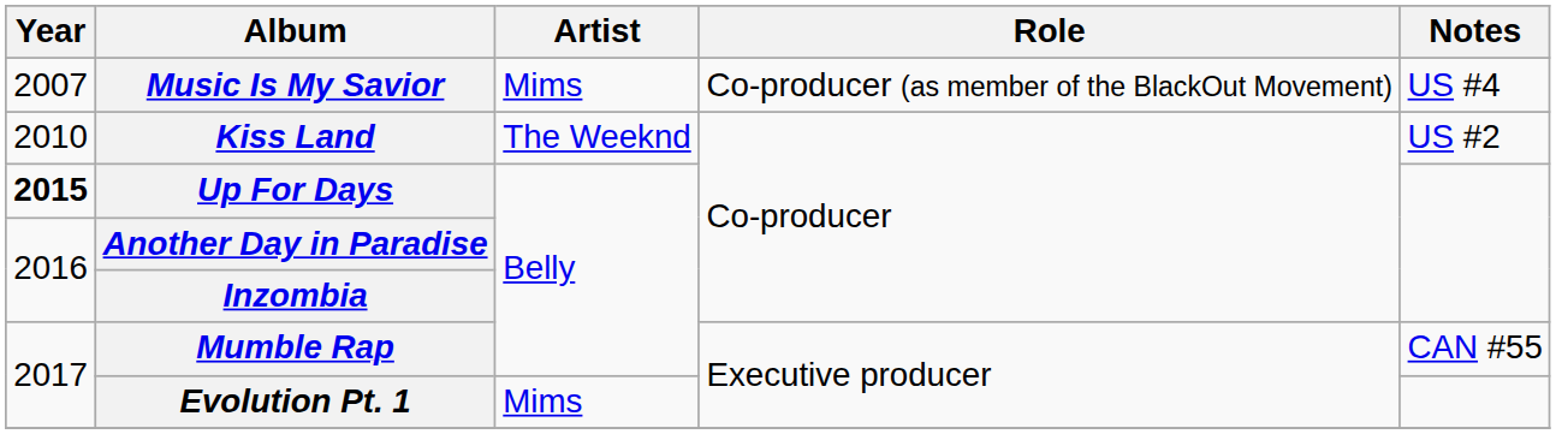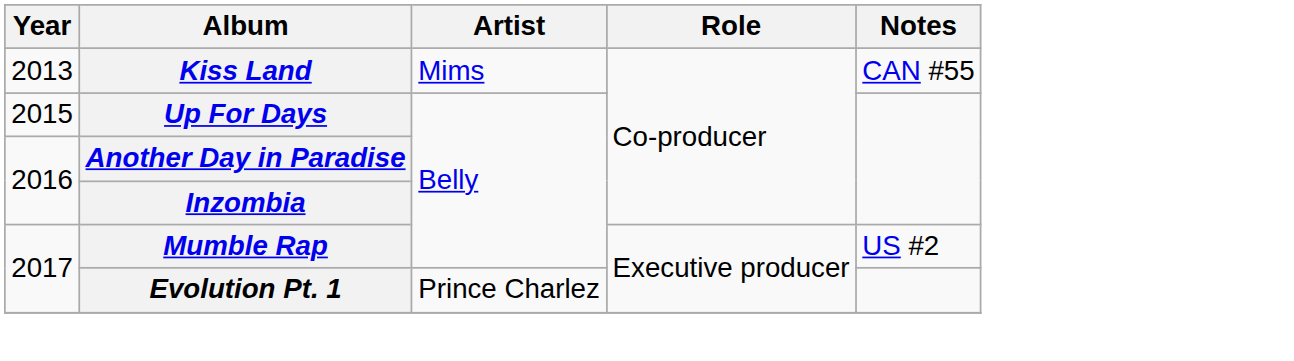 <table class="wikitable sortable plainrowheaders">
 <tr>
 <th scope="col">Year</th>
 <th scope="col">Album<br></th>
 <th scope="col">Artist</th>
 <th scope="col">Role</th>
 <th scope="col">Notes</th>
 </tr>
 <tr>
-<td>2007</td>
-<th scope="row"><em><a href='#'>Music Is My Savior</a></em></th>
+<td>2013</td>
+<th scope="row"><em><a href='#'>Kiss Land</a></em></th>
 <td><a href='#'>Mims</a></td>
-<td>Co-producer <small>(as member of the BlackOut Movement)</small></td>
-<td><a href='#'>US</a> #4</td>
+<td rowspan="4">Co-producer</td>
+<td><a href='#'>CAN</a> #55</td>
 </tr>
 <tr>
-<td>2010</td>
-<th scope="row"><em><a href='#'>Kiss Land</a></em></th>
-<td><a href='#'>The Weeknd</a></td>
-<td rowspan="4">Co-producer</td>
-<td><a href='#'>US</a> #2</td>
-</tr>
-<tr>
-<td><strong>2015</strong></td>
+<td>2015</td>
 <th scope="row"><em><a href='#'>Up For Days</a></em></th>
 <td rowspan="4"><a href='#'>Belly</a></td>
 <td rowspan="3"></td>
 </tr>
 <tr>
 <td rowspan="2">2016</td>
 <th scope="row"><em><a href='#'>Another Day in Paradise</a></em></th>
 </tr>
 <tr>
 <th scope="row"><em><a href='#'>Inzombia</a></em></th>
 </tr>
 <tr>
 <td rowspan="2">2017</td>
 <th scope="row"><em><a href='#'>Mumble Rap</a></em></th>
 <td rowspan="2">Executive producer</td>
-<td><a href='#'>CAN</a> #55</td>
+<td><a href='#'>US</a> #2</td>
 </tr>
 <tr>
 <th scope="row"><em>Evolution Pt. 1</em></th>
-<td><a href='#'>Mims</a></td>
+<td>Prince Charlez</td>
 <td></td>
 </tr>
 <tr>
 </tr>
 </table>
